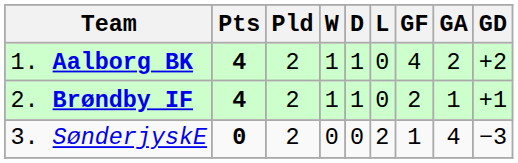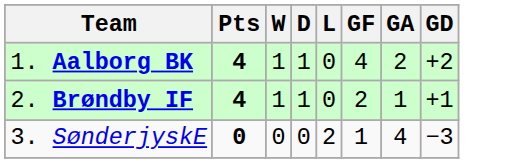 <table class="wikitable" style="text-align: center;">
 <tr>
 <th>Team</th>
 <th>Pts</th>
-<th>Pld</th>
 <th>W</th>
 <th>D</th>
 <th>L</th>
 <th>GF</th>
 <th>GA</th>
 <th>GD</th>
 </tr>
 <tr style="background:#cfc;">
 <td style="text-align:left;">1. <strong><a href='#'>Aalborg BK</a></strong></td>
 <td><strong>4</strong></td>
-<td>2</td>
 <td>1</td>
 <td>1</td>
 <td>0</td>
 <td>4</td>
 <td>2</td>
 <td>+2</td>
 </tr>
 <tr style="background:#cfc;">
 <td style="text-align:left;">2. <strong><a href='#'>Brøndby IF</a></strong></td>
 <td><strong>4</strong></td>
-<td>2</td>
 <td>1</td>
 <td>1</td>
 <td>0</td>
 <td>2</td>
 <td>1</td>
 <td>+1</td>
 </tr>
 <tr>
 <td style="text-align:left;">3. <em><a href='#'>SønderjyskE</a></em></td>
 <td><strong>0</strong></td>
-<td>2</td>
 <td>0</td>
 <td>0</td>
 <td>2</td>
 <td>1</td>
 <td>4</td>
 <td>−3</td>
 </tr>
 </table>
